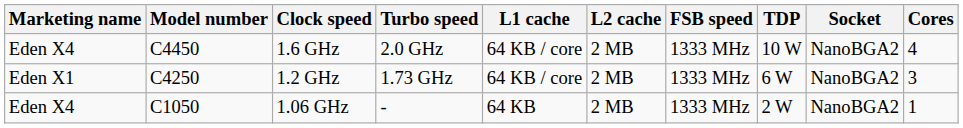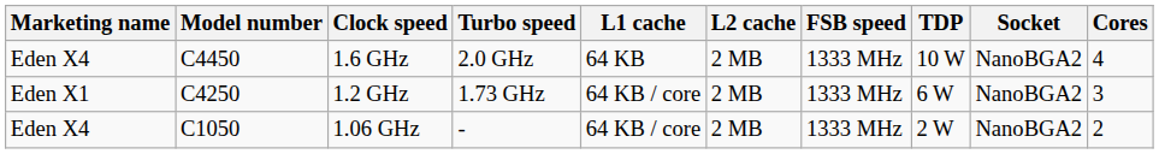 <table class="wikitable">
 <tr>
 <th>Marketing name</th>
 <th>Model number</th>
 <th>Clock speed</th>
 <th>Turbo speed</th>
 <th>L1 cache</th>
 <th>L2 cache</th>
 <th>FSB speed</th>
 <th>TDP</th>
 <th>Socket</th>
 <th>Cores</th>
 </tr>
 <tr>
 <td>Eden X4</td>
 <td>C4450</td>
 <td>1.6 GHz</td>
 <td>2.0 GHz</td>
-<td>64 KB / core</td>
+<td>64 KB</td>
 <td>2 MB</td>
 <td>1333 MHz</td>
 <td>10 W</td>
 <td>NanoBGA2</td>
 <td>4</td>
 </tr>
 <tr>
 <td>Eden X1</td>
 <td>C4250</td>
 <td>1.2 GHz</td>
 <td>1.73 GHz</td>
 <td>64 KB / core</td>
 <td>2 MB</td>
 <td>1333 MHz</td>
 <td>6 W</td>
 <td>NanoBGA2</td>
 <td>3</td>
 </tr>
 <tr>
 <td>Eden X4</td>
 <td>C1050</td>
 <td>1.06 GHz</td>
 <td>-</td>
-<td>64 KB</td>
+<td>64 KB / core</td>
 <td>2 MB</td>
 <td>1333 MHz</td>
 <td>2 W</td>
 <td>NanoBGA2</td>
-<td>1</td>
+<td>2</td>
 </tr>
 </table>
